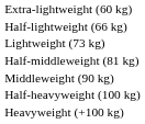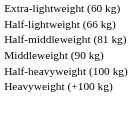 <table>
 <tr>
 <td>Extra-lightweight (60 kg)</td>
 <td></td>
 <td></td>
 <td></td>
 </tr>
 <tr>
 <td rowspan=2>Half-lightweight (66 kg)</td>
 <td rowspan=2></td>
 <td rowspan=2></td>
 <td></td>
 </tr>
 <tr>
-<td></td>
-</tr>
-<tr>
-<td>Lightweight (73 kg)</td>
-<td></td>
-<td></td>
 <td></td>
 </tr>
 <tr>
 <td rowspan=2>Half-middleweight (81 kg)</td>
 <td rowspan=2></td>
 <td rowspan=2></td>
 <td></td>
 </tr>
 <tr>
 <td></td>
 </tr>
 <tr>
 <td rowspan=2>Middleweight (90 kg)</td>
 <td rowspan=2></td>
 <td rowspan=2></td>
 <td></td>
 </tr>
 <tr>
 <td></td>
 </tr>
 <tr>
 <td rowspan=2>Half-heavyweight (100 kg)</td>
 <td rowspan=2></td>
 <td rowspan=2></td>
 <td></td>
 </tr>
 <tr>
 <td></td>
 </tr>
 <tr>
 <td rowspan=2>Heavyweight (+100 kg)</td>
 <td rowspan=2></td>
 <td rowspan=2></td>
 <td></td>
 </tr>
 <tr>
 <td></td>
 </tr>
 <tr>
 </tr>
 </table>
